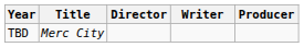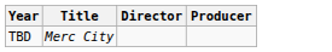 <table class="wikitable">
 <tr>
 <th>Year</th>
 <th>Title</th>
 <th width="65">Director</th>
-<th width="65">Writer</th>
 <th width="65">Producer</th>
 </tr>
 <tr>
 <td>TBD</td>
 <td><em>Merc City</em></td>
 <td></td>
 <td></td>
-<td></td>
 </tr>
 </table>
